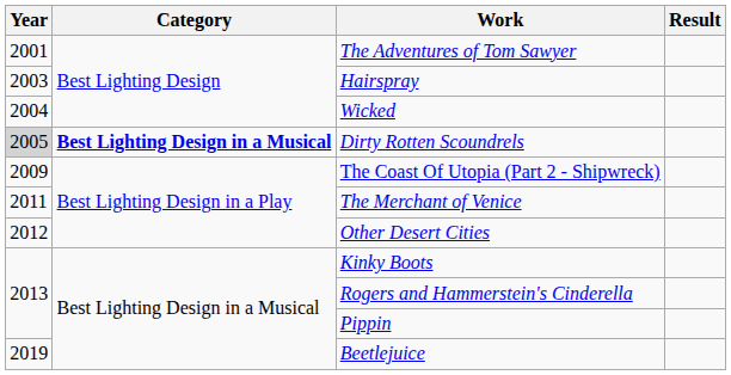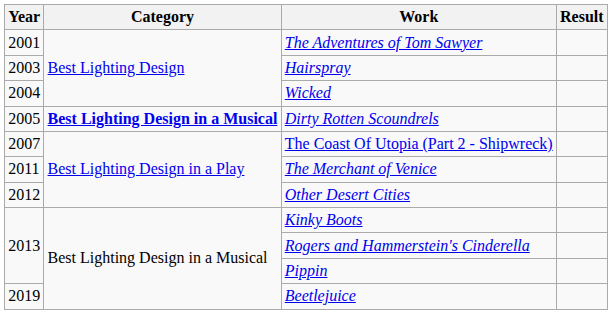 <table class="wikitable sortable">
 <tr>
 <th>Year</th>
 <th>Category</th>
 <th>Work</th>
 <th>Result</th>
 </tr>
 <tr>
 <td>2001</td>
 <td rowspan="3"><a href='#'>Best Lighting Design</a></td>
 <td><em><a href='#'>The Adventures of Tom Sawyer</a></em></td>
 <td></td>
 </tr>
 <tr>
 <td>2003</td>
 <td><em><a href='#'>Hairspray</a></em></td>
 <td></td>
 </tr>
 <tr>
 <td>2004</td>
 <td><em><a href='#'>Wicked</a></em></td>
 <td></td>
 </tr>
 <tr>
-<td style="background: lightgrey;">2005</td>
+<td>2005</td>
 <td><strong><a href='#'>Best Lighting Design in a Musical</a></strong></td>
 <td><em><a href='#'>Dirty Rotten Scoundrels</a></em></td>
 <td></td>
 </tr>
 <tr>
-<td>2009</td>
+<td>2007</td>
 <td rowspan="3"><a href='#'>Best Lighting Design in a Play</a></td>
 <td><a href='#'>The Coast Of Utopia (Part 2 - Shipwreck)</a></td>
 <td></td>
 </tr>
 <tr>
 <td>2011</td>
 <td><em><a href='#'>The Merchant of Venice</a></em></td>
 <td></td>
 </tr>
 <tr>
 <td>2012</td>
 <td><em><a href='#'>Other Desert Cities</a></em></td>
 <td></td>
 </tr>
 <tr>
 <td rowspan="3">2013</td>
 <td rowspan="4">Best Lighting Design in a Musical</td>
 <td><a href='#'><em>Kinky Boots</em></a></td>
 <td></td>
 </tr>
 <tr>
 <td><a href='#'><em>Rogers and Hammerstein's Cinderella</em></a></td>
 <td></td>
 </tr>
 <tr>
 <td><em><a href='#'>Pippin</a></em></td>
 <td></td>
 </tr>
 <tr>
 <td>2019</td>
 <td><em><a href='#'>Beetlejuice</a></em></td>
 <td></td>
 </tr>
 </table>
